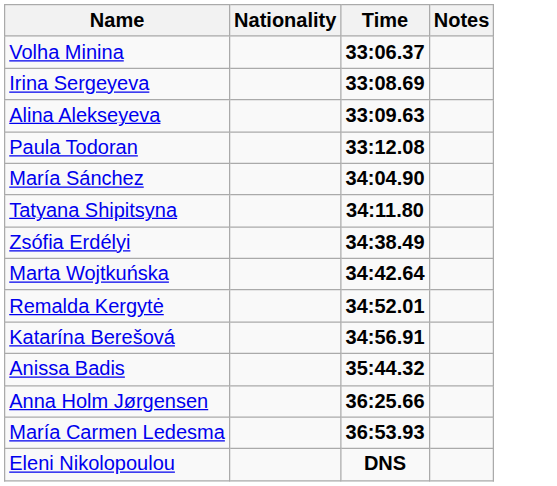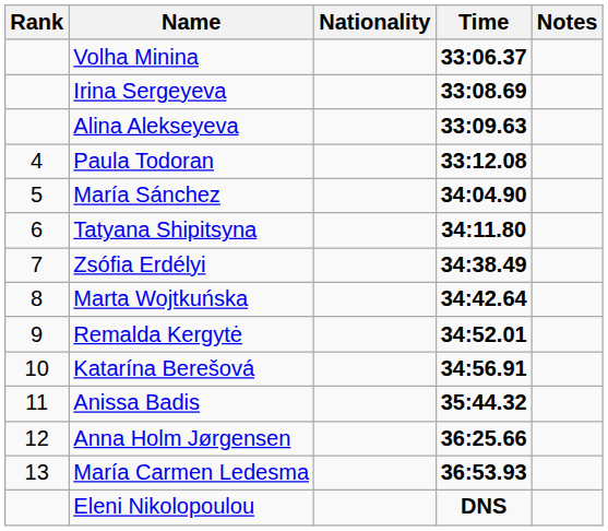 <table class="wikitable sortable" style="text-align:center">
 <tr>
+<th>Rank</th>
 <th>Name</th>
 <th>Nationality</th>
 <th>Time</th>
 <th>Notes</th>
 </tr>
 <tr>
+<td></td>
 <td align=left><a href='#'>Volha Minina</a></td>
 <td align=left></td>
 <td><strong>33:06.37</strong></td>
 <td></td>
 </tr>
 <tr>
+<td></td>
 <td align=left><a href='#'>Irina Sergeyeva</a></td>
 <td align=left></td>
 <td><strong>33:08.69</strong></td>
 <td></td>
 </tr>
 <tr>
+<td></td>
 <td align=left><a href='#'>Alina Alekseyeva</a></td>
 <td align=left></td>
 <td><strong>33:09.63</strong></td>
 <td></td>
 </tr>
 <tr>
+<td>4</td>
 <td align=left><a href='#'>Paula Todoran</a></td>
 <td align=left></td>
 <td><strong>33:12.08</strong></td>
 <td></td>
 </tr>
 <tr>
+<td>5</td>
 <td align=left><a href='#'>María Sánchez</a></td>
 <td align=left></td>
 <td><strong>34:04.90</strong></td>
 <td></td>
 </tr>
 <tr>
+<td>6</td>
 <td align=left><a href='#'>Tatyana Shipitsyna</a></td>
 <td align=left></td>
 <td><strong>34:11.80</strong></td>
 <td></td>
 </tr>
 <tr>
+<td>7</td>
 <td align=left><a href='#'>Zsófia Erdélyi</a></td>
 <td align=left></td>
 <td><strong>34:38.49</strong></td>
 <td></td>
 </tr>
 <tr>
+<td>8</td>
 <td align=left><a href='#'>Marta Wojtkuńska</a></td>
 <td align=left></td>
 <td><strong>34:42.64</strong></td>
 <td></td>
 </tr>
 <tr>
+<td>9</td>
 <td align=left><a href='#'>Remalda Kergytė</a></td>
 <td align=left></td>
 <td><strong>34:52.01</strong></td>
 <td></td>
 </tr>
 <tr>
+<td>10</td>
 <td align=left><a href='#'>Katarína Berešová</a></td>
 <td align=left></td>
 <td><strong>34:56.91</strong></td>
 <td></td>
 </tr>
 <tr>
+<td>11</td>
 <td align=left><a href='#'>Anissa Badis</a></td>
 <td align=left></td>
 <td><strong>35:44.32</strong></td>
 <td></td>
 </tr>
 <tr>
+<td>12</td>
 <td align=left><a href='#'>Anna Holm Jørgensen</a></td>
 <td align=left></td>
 <td><strong>36:25.66</strong></td>
 <td></td>
 </tr>
 <tr>
+<td>13</td>
 <td align=left><a href='#'>María Carmen Ledesma</a></td>
 <td align=left></td>
 <td><strong>36:53.93</strong></td>
 <td></td>
 </tr>
 <tr>
+<td></td>
 <td align=left><a href='#'>Eleni Nikolopoulou</a></td>
 <td align=left></td>
 <td><strong>DNS</strong></td>
 <td></td>
 </tr>
 </table>
